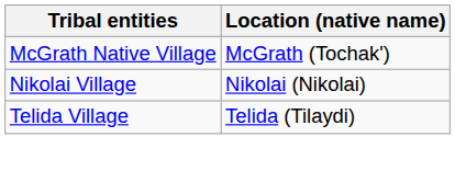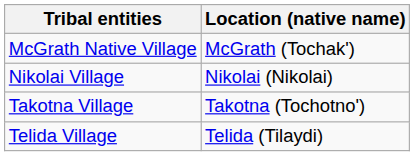 <table class="wikitable sortable">
 <tr>
 <th>Tribal entities</th>
 <th>Location (native name)</th>
 </tr>
 <tr>
 <td><a href='#'>McGrath Native Village</a></td>
 <td><a href='#'>McGrath</a> (Tochak')</td>
 </tr>
 <tr>
 <td><a href='#'>Nikolai Village</a></td>
 <td><a href='#'>Nikolai</a> (Nikolai)</td>
 </tr>
 <tr>
+<td><a href='#'>Takotna Village</a></td>
+<td><a href='#'>Takotna</a> (Tochotno')</td>
+</tr>
+<tr>
 <td><a href='#'>Telida Village</a></td>
 <td><a href='#'>Telida</a> (Tilaydi)</td>
 </tr>
 </table>
